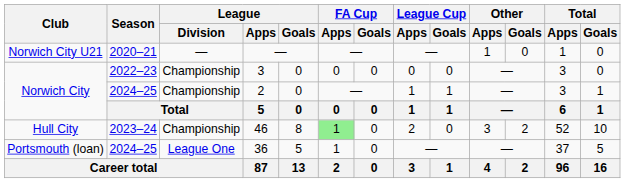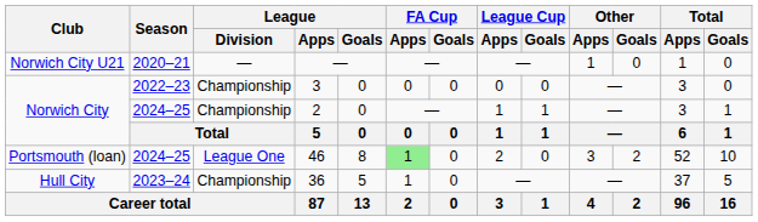 <table class="wikitable" style="text-align: center;">
 <tr>
 <th rowspan="2">Club</th>
 <th rowspan="2">Season</th>
 <th colspan="3">League</th>
 <th colspan="2"><a href='#'>FA Cup</a></th>
 <th colspan="2"><a href='#'>League Cup</a></th>
 <th colspan="2">Other</th>
 <th colspan="2">Total</th>
 </tr>
 <tr>
 <th>Division</th>
 <th>Apps</th>
 <th>Goals</th>
 <th>Apps</th>
 <th>Goals</th>
 <th>Apps</th>
 <th>Goals</th>
 <th>Apps</th>
 <th>Goals</th>
 <th>Apps</th>
 <th>Goals</th>
 </tr>
 <tr>
 <td><a href='#'>Norwich City U21</a></td>
 <td><a href='#'>2020–21</a></td>
 <td colspan=1>—</td>
 <td colspan=2>—</td>
 <td colspan=2>—</td>
 <td colspan=2>—</td>
 <td>1</td>
 <td>0</td>
 <td>1</td>
 <td>0</td>
 </tr>
 <tr>
 <td rowspan=3><a href='#'>Norwich City</a></td>
 <td><a href='#'>2022–23</a></td>
 <td>Championship</td>
 <td>3</td>
 <td>0</td>
 <td>0</td>
 <td>0</td>
 <td>0</td>
 <td>0</td>
 <td colspan=2>—</td>
 <td>3</td>
 <td>0</td>
 </tr>
 <tr>
 <td><a href='#'>2024–25</a></td>
 <td>Championship</td>
 <td>2</td>
 <td>0</td>
 <td colspan=2>—</td>
 <td>1</td>
 <td>1</td>
 <td colspan=2>—</td>
 <td>3</td>
 <td>1</td>
 </tr>
 <tr>
 <th colspan=2>Total</th>
 <th>5</th>
 <th>0</th>
 <th>0</th>
 <th>0</th>
 <th>1</th>
 <th>1</th>
 <th colspan=2>—</th>
 <th>6</th>
 <th>1</th>
 </tr>
 <tr>
-<td><a href='#'>Hull City</a></td>
-<td><a href='#'>2023–24</a></td>
-<td>Championship</td>
+<td><a href='#'>Portsmouth</a> (loan)</td>
+<td><a href='#'>2024–25</a></td>
+<td><a href='#'>League One</a></td>
 <td>46</td>
 <td>8</td>
 <td style="background: lightgreen;">1</td>
 <td>0</td>
 <td>2</td>
 <td>0</td>
 <td>3</td>
 <td>2</td>
 <td>52</td>
 <td>10</td>
 </tr>
 <tr>
-<td><a href='#'>Portsmouth</a> (loan)</td>
-<td><a href='#'>2024–25</a></td>
-<td><a href='#'>League One</a></td>
+<td><a href='#'>Hull City</a></td>
+<td><a href='#'>2023–24</a></td>
+<td>Championship</td>
 <td>36</td>
 <td>5</td>
 <td>1</td>
 <td>0</td>
 <td colspan=2>—</td>
 <td colspan=2>—</td>
 <td>37</td>
 <td>5</td>
 </tr>
 <tr>
 <th colspan="3">Career total</th>
 <th>87</th>
 <th>13</th>
 <th>2</th>
 <th>0</th>
 <th>3</th>
 <th>1</th>
 <th>4</th>
 <th>2</th>
 <th>96</th>
 <th>16</th>
 </tr>
 </table>
